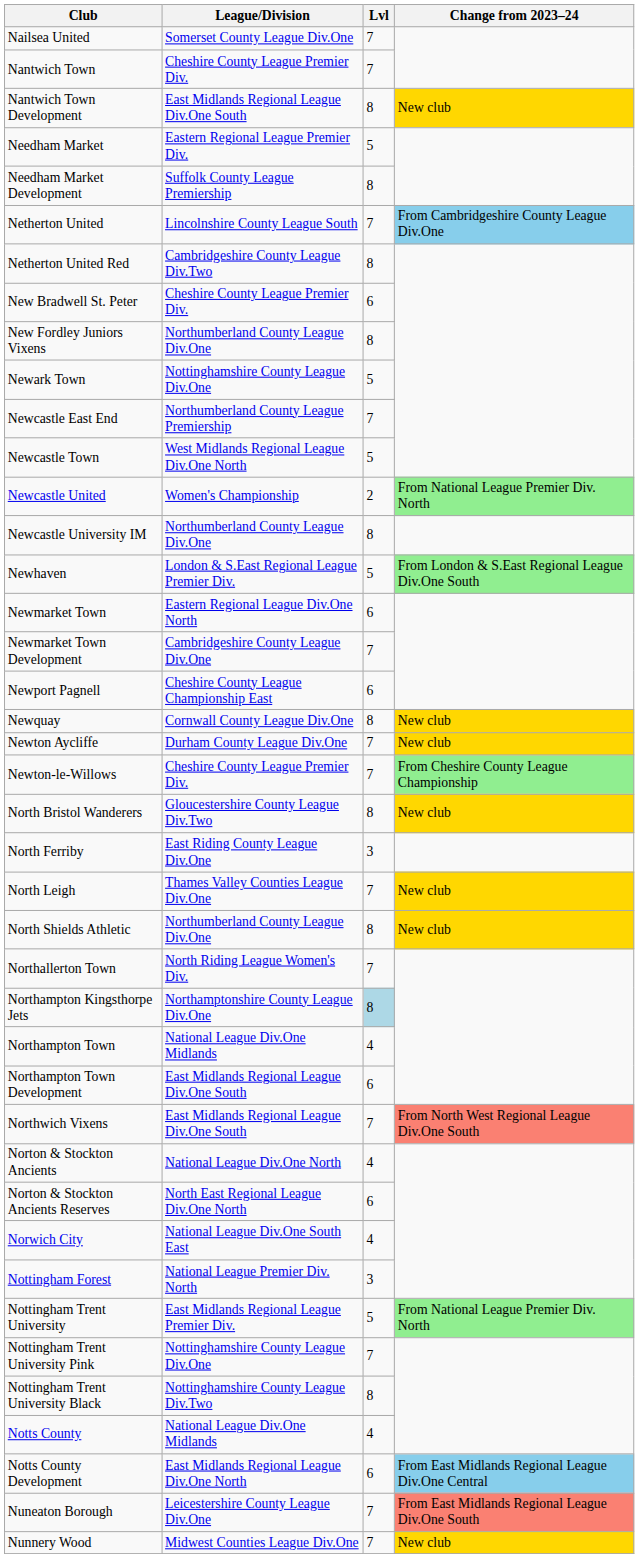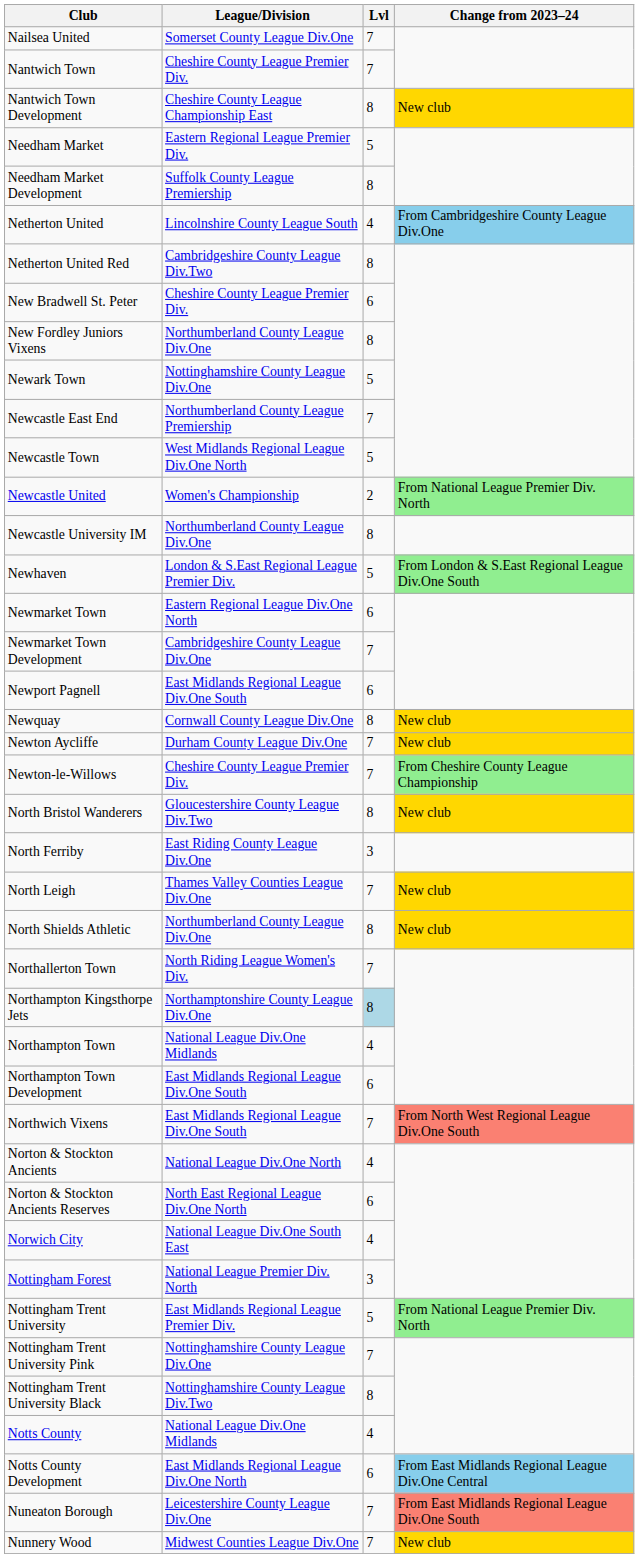 <table class="wikitable sortable" width=100% style="font-size:85%">
 <tr>
 <th width=25%>Club</th>
 <th width=32%>League/Division</th>
 <th width=5%>Lvl</th>
 <th width=38%>Change from 2023–24</th>
 </tr>
 <tr>
 <td>Nailsea United</td>
 <td><a href='#'>Somerset County League Div.One</a></td>
 <td>7</td>
 </tr>
 <tr>
 <td>Nantwich Town</td>
 <td><a href='#'>Cheshire County League Premier Div.</a></td>
 <td>7</td>
 </tr>
 <tr>
 <td>Nantwich Town Development</td>
-<td><a href='#'>East Midlands Regional League Div.One South</a></td>
+<td><a href='#'>Cheshire County League Championship East</a></td>
 <td>8</td>
 <td style="background:gold">New club</td>
 </tr>
 <tr>
 <td>Needham Market</td>
 <td><a href='#'>Eastern Regional League Premier Div.</a></td>
 <td>5</td>
 </tr>
 <tr>
 <td>Needham Market Development</td>
 <td><a href='#'>Suffolk County League Premiership</a></td>
 <td>8</td>
 </tr>
 <tr>
 <td>Netherton United</td>
 <td><a href='#'>Lincolnshire County League South</a></td>
-<td>7</td>
+<td>4</td>
 <td style="background:skyblue">From Cambridgeshire County League Div.One</td>
 </tr>
 <tr>
 <td>Netherton United Red</td>
 <td><a href='#'>Cambridgeshire County League Div.Two</a></td>
 <td>8</td>
 </tr>
 <tr>
 <td>New Bradwell St. Peter</td>
 <td><a href='#'>Cheshire County League Premier Div.</a></td>
 <td>6</td>
 </tr>
 <tr>
 <td>New Fordley Juniors Vixens</td>
 <td><a href='#'>Northumberland County League Div.One</a></td>
 <td>8</td>
 </tr>
 <tr>
 <td>Newark Town</td>
 <td><a href='#'>Nottinghamshire County League Div.One</a></td>
 <td>5</td>
 </tr>
 <tr>
 <td>Newcastle East End</td>
 <td><a href='#'>Northumberland County League Premiership</a></td>
 <td>7</td>
 </tr>
 <tr>
 <td>Newcastle Town</td>
 <td><a href='#'>West Midlands Regional League Div.One North</a></td>
 <td>5</td>
 </tr>
 <tr>
 <td><a href='#'>Newcastle United</a></td>
 <td><a href='#'>Women's Championship</a></td>
 <td>2</td>
 <td style="background:lightgreen">From National League Premier Div. North</td>
 </tr>
 <tr>
 <td>Newcastle University IM</td>
 <td><a href='#'>Northumberland County League Div.One</a></td>
 <td>8</td>
 </tr>
 <tr>
 <td>Newhaven</td>
 <td><a href='#'>London & S.East Regional League Premier Div.</a></td>
 <td>5</td>
 <td style="background:lightgreen">From London & S.East Regional League Div.One South</td>
 </tr>
 <tr>
 <td>Newmarket Town</td>
 <td><a href='#'>Eastern Regional League Div.One North</a></td>
 <td>6</td>
 </tr>
 <tr>
 <td>Newmarket Town Development</td>
 <td><a href='#'>Cambridgeshire County League Div.One</a></td>
 <td>7</td>
 </tr>
 <tr>
 <td>Newport Pagnell</td>
-<td><a href='#'>Cheshire County League Championship East</a></td>
+<td><a href='#'>East Midlands Regional League Div.One South</a></td>
 <td>6</td>
 </tr>
 <tr>
 <td>Newquay</td>
 <td><a href='#'>Cornwall County League Div.One</a></td>
 <td>8</td>
 <td style="background:gold">New club</td>
 </tr>
 <tr>
 <td>Newton Aycliffe</td>
 <td><a href='#'>Durham County League Div.One</a></td>
 <td>7</td>
 <td style="background:gold">New club</td>
 </tr>
 <tr>
 <td>Newton-le-Willows</td>
 <td><a href='#'>Cheshire County League Premier Div.</a></td>
 <td>7</td>
 <td style="background:lightgreen">From Cheshire County League Championship</td>
 </tr>
 <tr>
 <td>North Bristol Wanderers</td>
 <td><a href='#'>Gloucestershire County League Div.Two</a></td>
 <td>8</td>
 <td style="background:gold">New club</td>
 </tr>
 <tr>
 <td>North Ferriby</td>
 <td><a href='#'>East Riding County League Div.One</a></td>
 <td>3</td>
 </tr>
 <tr>
 <td>North Leigh</td>
 <td><a href='#'>Thames Valley Counties League Div.One</a></td>
 <td>7</td>
 <td style="background:gold">New club</td>
 </tr>
 <tr>
 <td>North Shields Athletic</td>
 <td><a href='#'>Northumberland County League Div.One</a></td>
 <td>8</td>
 <td style="background:gold">New club</td>
 </tr>
 <tr>
 <td>Northallerton Town</td>
 <td><a href='#'>North Riding League Women's Div.</a></td>
 <td>7</td>
 </tr>
 <tr>
 <td>Northampton Kingsthorpe Jets</td>
 <td><a href='#'>Northamptonshire County League Div.One</a></td>
 <td style="background: lightblue;">8</td>
 </tr>
 <tr>
 <td>Northampton Town</td>
 <td><a href='#'>National League Div.One Midlands</a></td>
 <td>4</td>
 </tr>
 <tr>
 <td>Northampton Town Development</td>
 <td><a href='#'>East Midlands Regional League Div.One South</a></td>
 <td>6</td>
 </tr>
 <tr>
 <td>Northwich Vixens</td>
 <td><a href='#'>East Midlands Regional League Div.One South</a></td>
 <td>7</td>
 <td style="background:salmon">From North West Regional League Div.One South</td>
 </tr>
 <tr>
 <td>Norton & Stockton Ancients</td>
 <td><a href='#'>National League Div.One North</a></td>
 <td>4</td>
 </tr>
 <tr>
 <td>Norton & Stockton Ancients Reserves</td>
 <td><a href='#'>North East Regional League Div.One North</a></td>
 <td>6</td>
 </tr>
 <tr>
 <td><a href='#'>Norwich City</a></td>
 <td><a href='#'>National League Div.One South East</a></td>
 <td>4</td>
 </tr>
 <tr>
 <td><a href='#'>Nottingham Forest</a></td>
 <td><a href='#'>National League Premier Div. North</a></td>
 <td>3</td>
 </tr>
 <tr>
 <td>Nottingham Trent University</td>
 <td><a href='#'>East Midlands Regional League Premier Div.</a></td>
 <td>5</td>
 <td style="background:lightgreen">From National League Premier Div. North</td>
 </tr>
 <tr>
 <td>Nottingham Trent University Pink</td>
 <td><a href='#'>Nottinghamshire County League Div.One</a></td>
 <td>7</td>
 </tr>
 <tr>
 <td>Nottingham Trent University Black</td>
 <td><a href='#'>Nottinghamshire County League Div.Two</a></td>
 <td>8</td>
 </tr>
 <tr>
 <td><a href='#'>Notts County</a></td>
 <td><a href='#'>National League Div.One Midlands</a></td>
 <td>4</td>
 </tr>
 <tr>
 <td>Notts County Development</td>
 <td><a href='#'>East Midlands Regional League Div.One North</a></td>
 <td>6</td>
 <td style="background:skyblue">From East Midlands Regional League Div.One Central</td>
 </tr>
 <tr>
 <td>Nuneaton Borough</td>
 <td><a href='#'>Leicestershire County League Div.One</a></td>
 <td>7</td>
 <td style="background:salmon">From East Midlands Regional League Div.One South</td>
 </tr>
 <tr>
 <td>Nunnery Wood</td>
 <td><a href='#'>Midwest Counties League Div.One</a></td>
 <td>7</td>
 <td style="background:gold">New club</td>
 </tr>
 <tr>
 </tr>
 </table>
